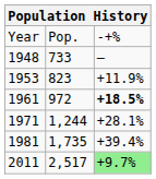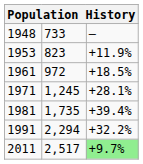 <table class="wikitable">
 <tr>
 <th colspan="3">Population History</th>
-</tr>
-<tr>
-<td>Year</td>
-<td>Pop.</td>
-<td>-+%</td>
 </tr>
 <tr>
 <td>1948</td>
 <td>733</td>
 <td>–</td>
 </tr>
 <tr>
 <td>1953</td>
 <td>823</td>
 <td>+11.9%</td>
 </tr>
 <tr>
 <td>1961</td>
 <td>972</td>
-<td><strong>+18.5%</strong></td>
+<td>+18.5%</td>
 </tr>
 <tr>
 <td>1971</td>
-<td>1,244</td>
+<td>1,245</td>
 <td>+28.1%</td>
 </tr>
 <tr>
 <td>1981</td>
 <td>1,735</td>
 <td>+39.4%</td>
 </tr>
 <tr>
+<td>1991</td>
+<td>2,294</td>
+<td>+32.2%</td>
+</tr>
+<tr>
 <td>2011</td>
 <td>2,517</td>
 <td style="background: lightgreen;">+9.7%</td>
 </tr>
 </table>
